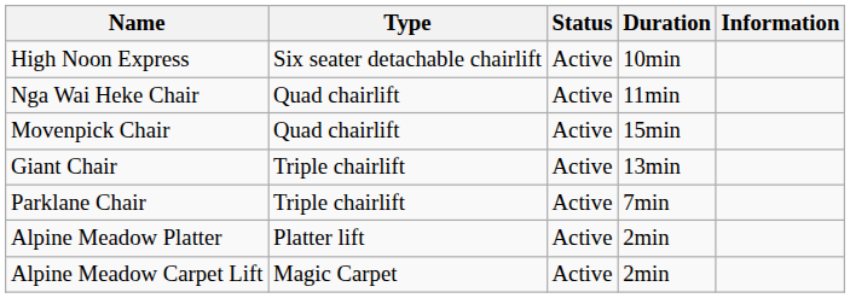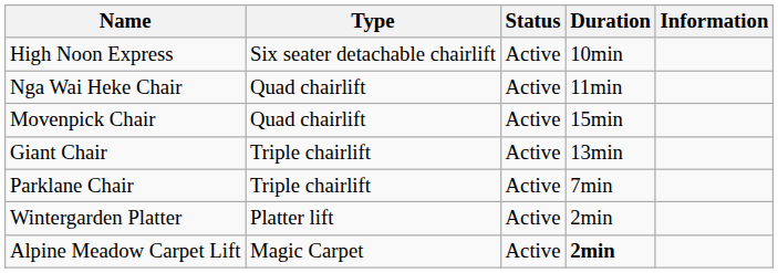 <table class="wikitable sortable">
 <tr>
 <th>Name</th>
 <th>Type</th>
 <th>Status</th>
 <th>Duration</th>
 <th>Information</th>
 </tr>
 <tr>
 <td>High Noon Express</td>
 <td>Six seater detachable chairlift</td>
 <td>Active</td>
 <td>10min</td>
 <td></td>
 </tr>
 <tr>
 <td>Nga Wai Heke Chair</td>
 <td>Quad chairlift</td>
 <td>Active</td>
 <td>11min</td>
 <td></td>
 </tr>
 <tr>
 <td>Movenpick Chair</td>
 <td>Quad chairlift</td>
 <td>Active</td>
 <td>15min</td>
 <td></td>
 </tr>
 <tr>
 <td>Giant Chair</td>
 <td>Triple chairlift</td>
 <td>Active</td>
 <td>13min</td>
 <td></td>
 </tr>
 <tr>
 <td>Parklane Chair</td>
 <td>Triple chairlift</td>
 <td>Active</td>
 <td>7min</td>
 <td></td>
 </tr>
 <tr>
-<td>Alpine Meadow Platter</td>
+<td>Wintergarden Platter</td>
 <td>Platter lift</td>
 <td>Active</td>
 <td>2min</td>
 <td></td>
 </tr>
 <tr>
 <td>Alpine Meadow Carpet Lift</td>
 <td>Magic Carpet</td>
 <td>Active</td>
-<td>2min</td>
+<td><strong>2min</strong></td>
 <td></td>
 </tr>
 </table>
